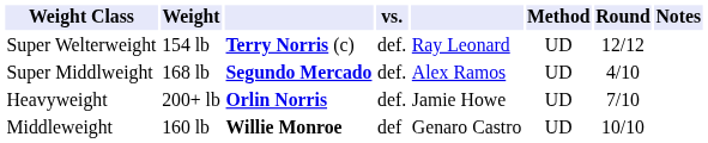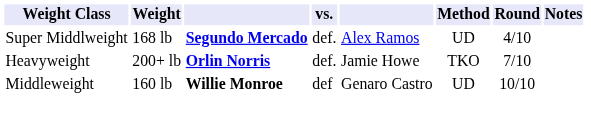 <table class="toccolours" style="font-size: 85%;">
 <tr>
 <th style="background:#e6e8fa; color:#000; text-align:center;">Weight Class</th>
 <th style="background:#e6e8fa; color:#000; text-align:center;">Weight</th>
 <th style="background:#e6e8fa; color:#000; text-align:center;"></th>
 <th style="background:#e6e8fa; color:#000; text-align:center;">vs.</th>
 <th style="background:#e6e8fa; color:#000; text-align:center;"></th>
 <th style="background:#e6e8fa; color:#000; text-align:center;">Method</th>
 <th style="background:#e6e8fa; color:#000; text-align:center;">Round</th>
 <th style="background:#e6e8fa; color:#000; text-align:center;">Notes</th>
-</tr>
-<tr>
-<td>Super Welterweight</td>
-<td>154 lb</td>
-<td><strong><a href='#'>Terry Norris</a></strong> (c)</td>
-<td>def.</td>
-<td><a href='#'>Ray Leonard</a></td>
-<td align=center>UD</td>
-<td align=center>12/12</td>
-<td></td>
 </tr>
 <tr>
 <td>Super Middlweight</td>
 <td>168 lb</td>
 <td><strong><a href='#'>Segundo Mercado</a></strong></td>
 <td>def.</td>
 <td><a href='#'>Alex Ramos</a></td>
 <td align=center>UD</td>
 <td align=center>4/10</td>
 </tr>
 <tr>
 <td>Heavyweight</td>
 <td>200+ lb</td>
 <td><strong><a href='#'>Orlin Norris</a></strong></td>
 <td>def.</td>
 <td>Jamie Howe</td>
-<td align=center>UD</td>
+<td align=center>TKO</td>
 <td align=center>7/10</td>
 </tr>
 <tr>
 <td>Middleweight</td>
 <td>160 lb</td>
 <td><strong>Willie Monroe</strong></td>
 <td>def</td>
 <td>Genaro Castro</td>
 <td align=center>UD</td>
 <td align=center>10/10</td>
 </tr>
 </table>
